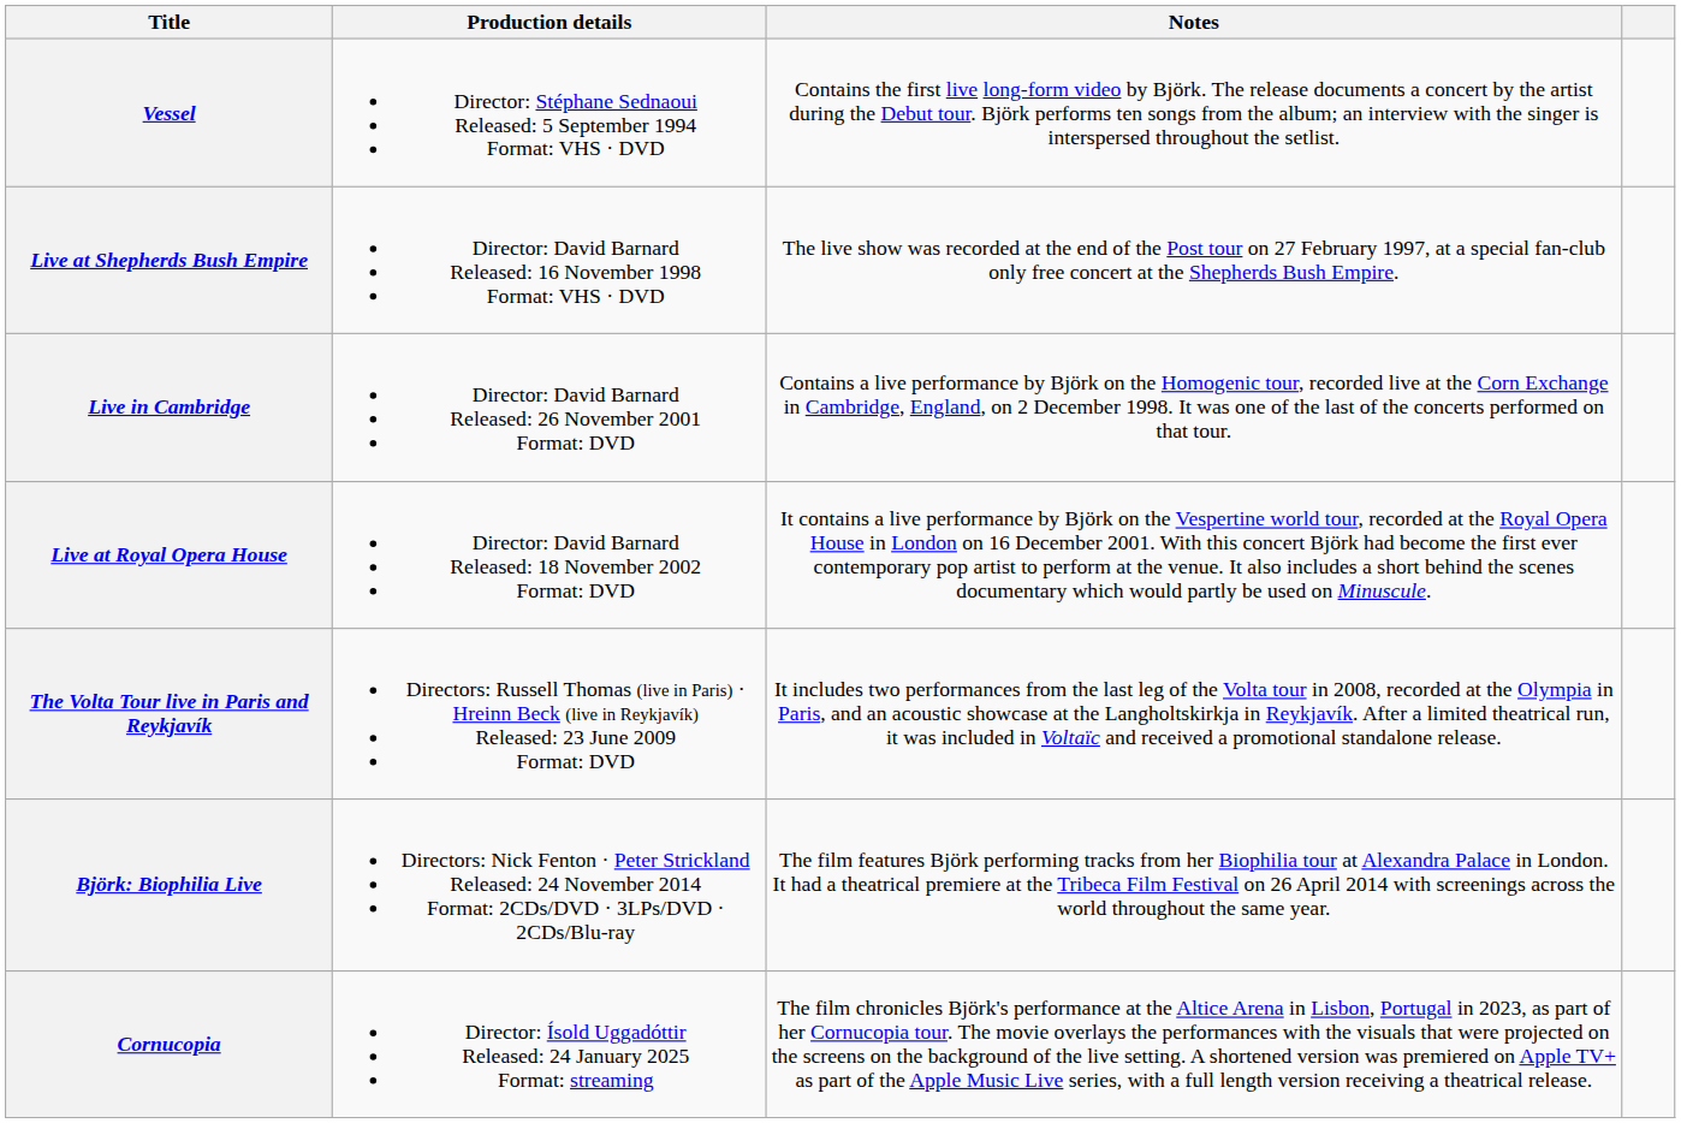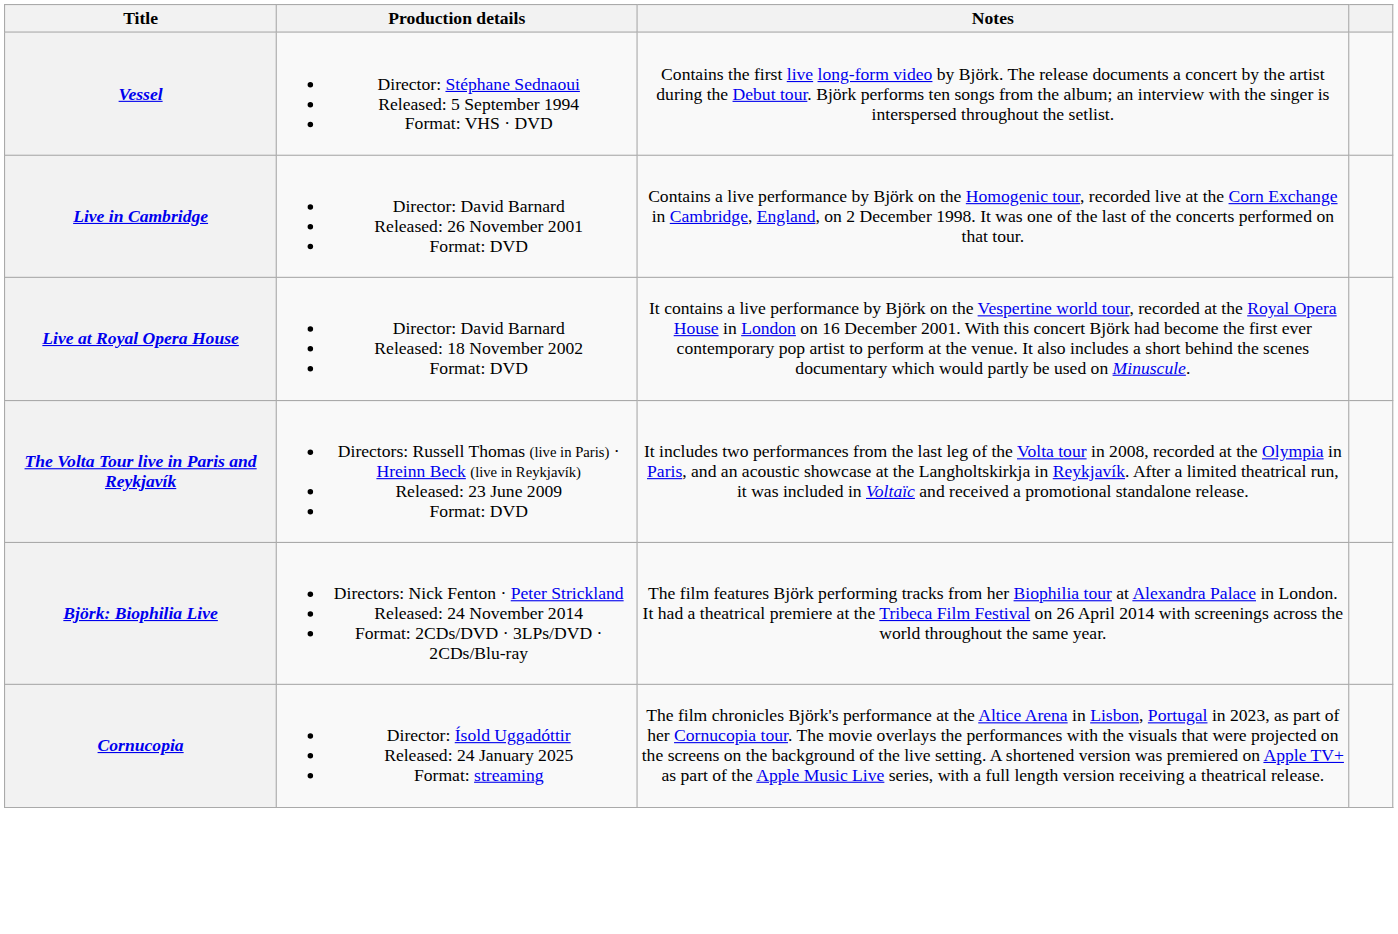 <table class="wikitable sortable plainrowheaders" style="text-align:center;">
 <tr>
 <th scope="col" style="width:15em;">Title</th>
 <th scope="col" style="width:20em;" class="unsortable">Production details</th>
 <th scope="col" style="width:40em;" class="unsortable">Notes</th>
 <th scope="col" style="width:2em;" class="unsortable"></th>
 </tr>
 <tr>
 <th scope="row"><em><a href='#'>Vessel</a></em></th>
 <td><br><ul><li>Director: <a href='#'>Stéphane Sednaoui</a></li><li>Released: 5 September 1994</li><li>Format: VHS · DVD</li></ul></td>
 <td>Contains the first <a href='#'>live</a> <a href='#'>long-form video</a> by Björk. The release documents a concert by the artist during the <a href='#'>Debut tour</a>. Björk performs ten songs from the album; an interview with the singer is interspersed throughout the setlist.</td>
-<td><br></td>
-</tr>
-<tr>
-<th scope="row"><em><a href='#'>Live at Shepherds Bush Empire</a></em></th>
-<td><br><ul><li>Director: David Barnard</li><li>Released: 16 November 1998</li><li>Format: VHS · DVD</li></ul></td>
-<td>The live show was recorded at the end of the <a href='#'>Post tour</a> on 27 February 1997, at a special fan-club only free concert at the <a href='#'>Shepherds Bush Empire</a>.</td>
 <td><br></td>
 </tr>
 <tr>
 <th scope="row"><em><a href='#'>Live in Cambridge</a></em></th>
 <td><br><ul><li>Director: David Barnard</li><li>Released: 26 November 2001</li><li>Format: DVD</li></ul></td>
 <td>Contains a live performance by Björk on the <a href='#'>Homogenic tour</a>, recorded live at the <a href='#'>Corn Exchange</a> in <a href='#'>Cambridge</a>, <a href='#'>England</a>, on 2 December 1998. It was one of the last of the concerts performed on that tour.</td>
 <td></td>
 </tr>
 <tr>
 <th scope="row"><em><a href='#'>Live at Royal Opera House</a></em></th>
 <td><br><ul><li>Director: David Barnard</li><li>Released: 18 November 2002</li><li>Format: DVD</li></ul></td>
 <td>It contains a live performance by Björk on the <a href='#'>Vespertine world tour</a>, recorded at the <a href='#'>Royal Opera House</a> in <a href='#'>London</a> on 16 December 2001. With this concert Björk had become the first ever contemporary pop artist to perform at the venue. It also includes a short behind the scenes documentary which would partly be used on <em><a href='#'>Minuscule</a></em>.</td>
 <td><br></td>
 </tr>
 <tr>
 <th scope="row"><em><a href='#'>The Volta Tour live in Paris and Reykjavík</a></em></th>
 <td><br><ul><li>Directors: Russell Thomas <small>(live in Paris)</small> · <a href='#'>Hreinn Beck</a> <small>(live in Reykjavík)</small></li><li>Released: 23 June 2009</li><li>Format: DVD</li></ul></td>
 <td>It includes two performances from the last leg of the <a href='#'>Volta tour</a> in 2008, recorded at the <a href='#'>Olympia</a> in <a href='#'>Paris</a>, and an acoustic showcase at the Langholtskirkja in <a href='#'>Reykjavík</a>. After a limited theatrical run, it was included in <em><a href='#'>Voltaïc</a></em> and received a promotional standalone release.</td>
 <td></td>
 </tr>
 <tr>
 <th scope="row"><em><a href='#'>Björk: Biophilia Live</a></em></th>
 <td><br><ul><li>Directors: Nick Fenton · <a href='#'>Peter Strickland</a></li><li>Released: 24 November 2014</li><li>Format: 2CDs/DVD · 3LPs/DVD · 2CDs/Blu-ray</li></ul></td>
 <td>The film features Björk performing tracks from her <a href='#'>Biophilia tour</a> at <a href='#'>Alexandra Palace</a> in London. It had a theatrical premiere at the <a href='#'>Tribeca Film Festival</a> on 26 April 2014 with screenings across the world throughout the same year.</td>
 <td><br></td>
 </tr>
 <tr>
 <th scope="row"><em><a href='#'>Cornucopia</a></em></th>
 <td><br><ul><li>Director: <a href='#'>Ísold Uggadóttir</a></li><li>Released: 24 January 2025</li><li>Format: <a href='#'>streaming</a></li></ul></td>
 <td>The film chronicles Björk's performance at the <a href='#'>Altice Arena</a> in <a href='#'>Lisbon</a>, <a href='#'>Portugal</a> in 2023, as part of her <a href='#'>Cornucopia tour</a>. The movie overlays the performances with the visuals that were projected on the screens on the background of the live setting. A shortened version was premiered on <a href='#'>Apple TV+</a> as part of the <a href='#'>Apple Music Live</a> series, with a full length version receiving a theatrical release.</td>
 <td><br></td>
 </tr>
 <tr>
 </tr>
 </table>
